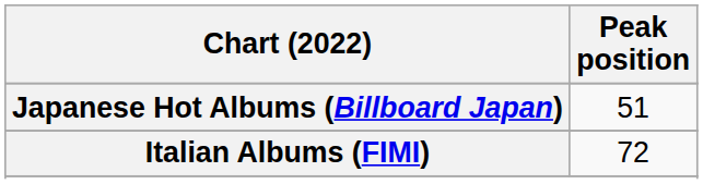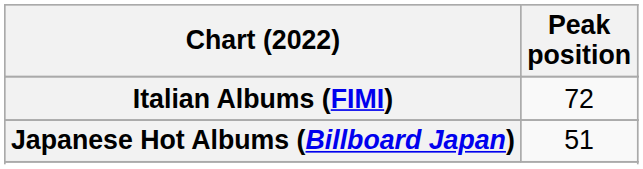 <table class="wikitable sortable plainrowheaders" style="text-align:center">
 <tr>
 <th scope="col">Chart (2022)</th>
 <th scope="col">Peak<br>position</th>
 </tr>
 <tr>
 </tr>
 <tr>
 </tr>
 <tr>
 </tr>
 <tr>
 </tr>
 <tr>
 </tr>
 <tr>
 </tr>
 <tr>
 </tr>
 <tr>
-<th scope="row">Japanese Hot Albums (<em><a href='#'>Billboard Japan</a></em>)</th>
-<td>51</td>
+<th scope="row">Italian Albums (<a href='#'>FIMI</a>)</th>
+<td>72</td>
 </tr>
 <tr>
 </tr>
 <tr>
-<th scope="row">Italian Albums (<a href='#'>FIMI</a>)</th>
-<td>72</td>
+<th scope="row">Japanese Hot Albums (<em><a href='#'>Billboard Japan</a></em>)</th>
+<td>51</td>
 </tr>
 <tr>
 </tr>
 <tr>
 </tr>
 <tr>
 </tr>
 <tr>
 </tr>
 <tr>
 </tr>
 <tr>
 </tr>
 <tr>
 </tr>
 </table>
